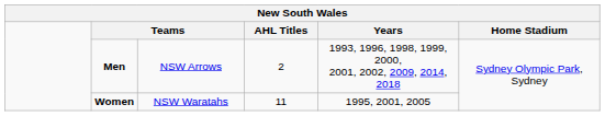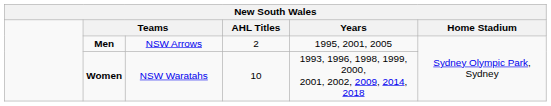 <table class="wikitable" style="text-align: center;">
 <tr>
 <th colspan=6><strong>New South Wales</strong></th>
 </tr>
 <tr>
 <td rowspan=3; style="width:120px"></td>
 <th colspan=2>Teams</th>
 <th style="width:100px">AHL Titles</th>
 <th>Years</th>
 <th style="width:200px">Home Stadium</th>
 </tr>
 <tr>
 <td style="width: 60px"><strong>Men</strong></td>
 <td style="width: 150px"><a href='#'>NSW Arrows</a></td>
 <td>2</td>
-<td style="width: 200px">1993, 1996, 1998, 1999, 2000,<br>2001, 2002, <a href='#'>2009</a>, <a href='#'>2014</a>, <a href='#'>2018</a></td>
+<td style="width: 200px">1995, 2001, 2005</td>
 <td rowspan=2><a href='#'>Sydney Olympic Park</a>,<br>Sydney</td>
 </tr>
 <tr>
 <td style="width: 60px"><strong>Women</strong></td>
 <td style="width: 150px"><a href='#'>NSW Waratahs</a></td>
-<td>11</td>
-<td style="width: 200px">1995, 2001, 2005</td>
+<td>10</td>
+<td style="width: 200px">1993, 1996, 1998, 1999, 2000,<br>2001, 2002, <a href='#'>2009</a>, <a href='#'>2014</a>, <a href='#'>2018</a></td>
 </tr>
 </table>
